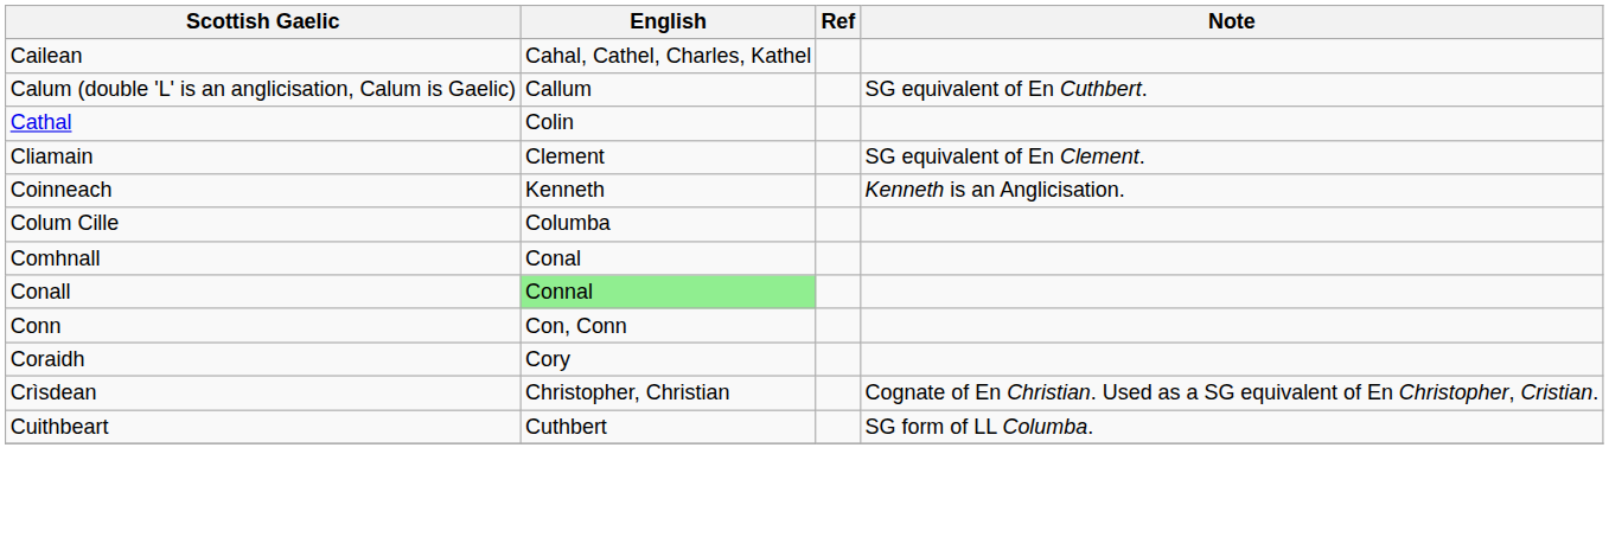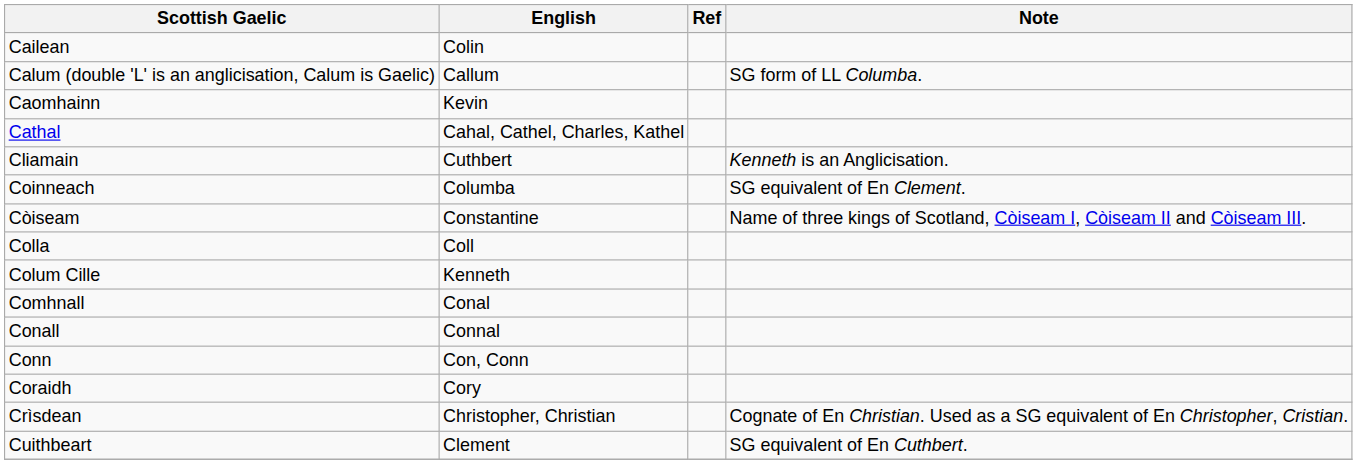 <table class="wikitable sortable">
 <tr>
 <th><strong>Scottish Gaelic</strong></th>
 <th><strong>English</strong></th>
 <th>Ref</th>
 <th>Note</th>
 </tr>
 <tr>
 <td>Cailean</td>
-<td>Cahal, Cathel, Charles, Kathel</td>
+<td>Colin</td>
 <td></td>
 <td></td>
 </tr>
 <tr>
 <td>Calum (double 'L' is an anglicisation, Calum is Gaelic)</td>
 <td>Callum</td>
 <td></td>
-<td>SG equivalent of En <em>Cuthbert</em>.</td>
+<td>SG form of LL <em>Columba</em>.</td>
+</tr>
+<tr>
+<td>Caomhainn</td>
+<td>Kevin</td>
+<td></td>
+<td></td>
 </tr>
 <tr>
 <td><a href='#'>Cathal</a></td>
-<td>Colin</td>
+<td>Cahal, Cathel, Charles, Kathel</td>
 <td></td>
 <td></td>
 </tr>
 <tr>
 <td>Cliamain</td>
-<td>Clement</td>
+<td>Cuthbert</td>
+<td></td>
+<td><em>Kenneth</em> is an Anglicisation.</td>
+</tr>
+<tr>
+<td>Coinneach</td>
+<td>Columba</td>
 <td></td>
 <td>SG equivalent of En <em>Clement</em>.</td>
 </tr>
 <tr>
-<td>Coinneach</td>
-<td>Kenneth</td>
+<td>Còiseam</td>
+<td>Constantine</td>
 <td></td>
-<td><em>Kenneth</em> is an Anglicisation.</td>
+<td>Name of three kings of Scotland, <a href='#'>Còiseam I</a>, <a href='#'>Còiseam II</a> and <a href='#'>Còiseam III</a>.</td>
+</tr>
+<tr>
+<td>Colla</td>
+<td>Coll</td>
+<td></td>
+<td></td>
 </tr>
 <tr>
 <td>Colum Cille</td>
-<td>Columba</td>
+<td>Kenneth</td>
 <td></td>
 <td></td>
 </tr>
 <tr>
 <td>Comhnall</td>
 <td>Conal</td>
 <td></td>
 <td></td>
 </tr>
 <tr>
 <td>Conall</td>
-<td style="background: lightgreen;">Connal</td>
+<td>Connal</td>
 <td></td>
 <td></td>
 </tr>
 <tr>
 <td>Conn</td>
 <td>Con, Conn</td>
 <td></td>
 <td></td>
 </tr>
 <tr>
 <td>Coraidh</td>
 <td>Cory</td>
 <td></td>
 <td></td>
 </tr>
 <tr>
 <td>Crìsdean</td>
 <td>Christopher, Christian</td>
 <td></td>
 <td>Cognate of En <em>Christian</em>. Used as a SG equivalent of En <em>Christopher</em>, <em>Cristian</em>.</td>
 </tr>
 <tr>
 <td>Cuithbeart</td>
-<td>Cuthbert</td>
+<td>Clement</td>
 <td></td>
-<td>SG form of LL <em>Columba</em>.</td>
+<td>SG equivalent of En <em>Cuthbert</em>.</td>
 </tr>
 <tr>
 </tr>
 </table>
